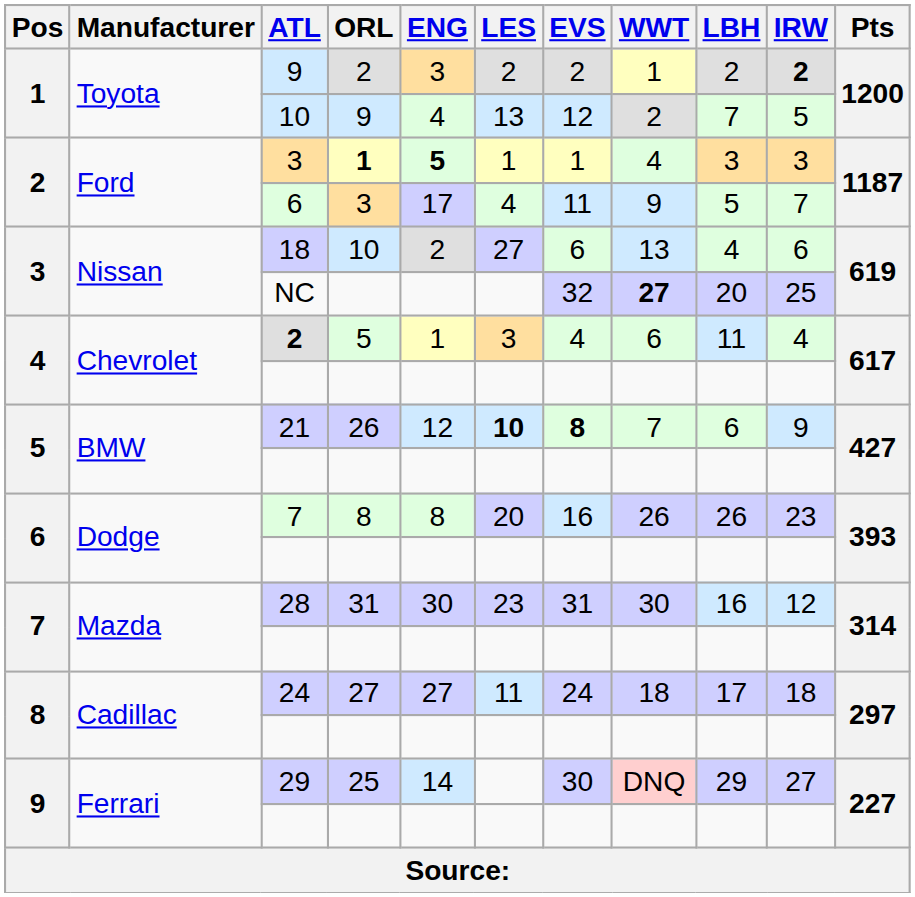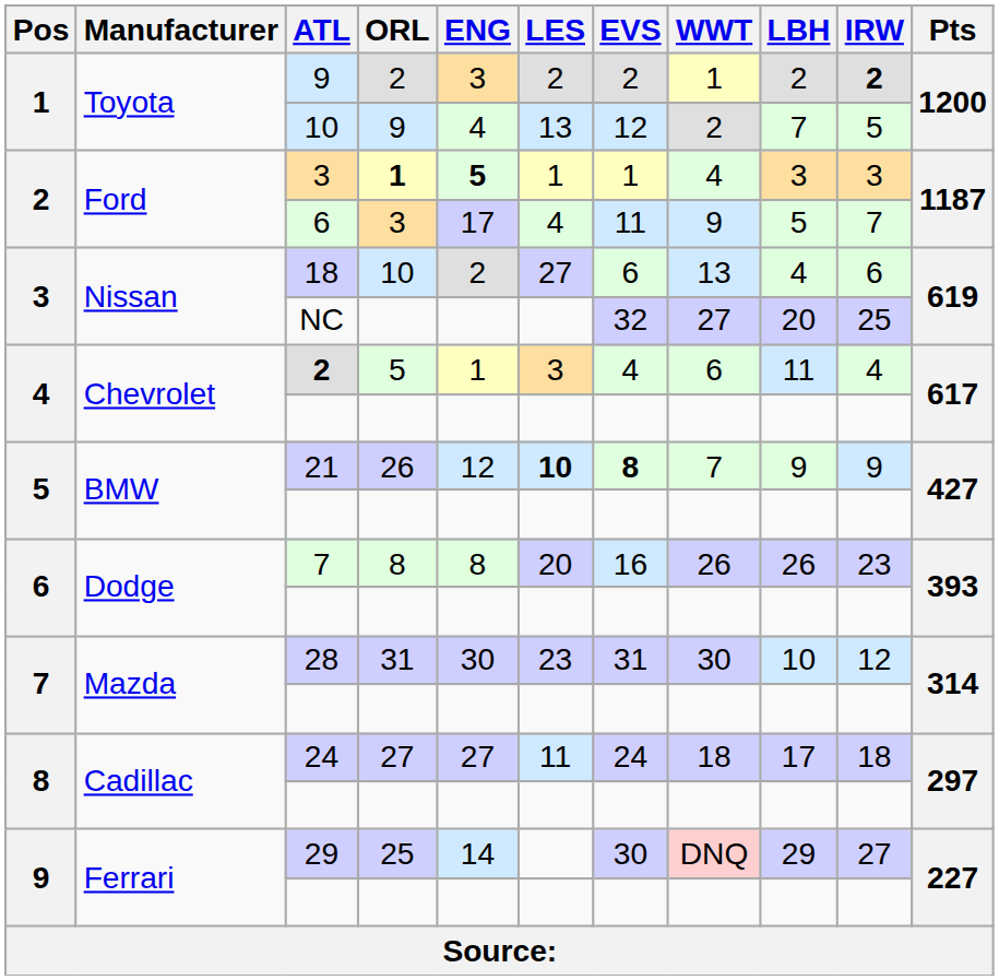 <table class="wikitable" style="font-size:85%;text-align:center">
 <tr>
 <th>Pos</th>
 <th>Manufacturer</th>
 <th><a href='#'>ATL</a></th>
 <th>ORL</th>
 <th><a href='#'>ENG</a></th>
 <th><a href='#'>LES</a></th>
 <th><a href='#'>EVS</a></th>
 <th><a href='#'>WWT</a></th>
 <th><a href='#'>LBH</a></th>
 <th><a href='#'>IRW</a></th>
 <th>Pts</th>
 </tr>
 <tr>
 <th rowspan=2>1</th>
 <td rowspan=2 align=left> <a href='#'>Toyota</a></td>
 <td style="background:#cfeaff;">9</td>
 <td style="background:#dfdfdf;">2</td>
 <td style="background:#ffdf9f;">3</td>
 <td style="background:#dfdfdf;">2</td>
 <td style="background:#dfdfdf;">2</td>
 <td style="background:#ffffbf;">1</td>
 <td style="background:#dfdfdf;">2</td>
 <td style="background:#dfdfdf;"><strong>2</strong></td>
 <th rowspan=2>1200</th>
 </tr>
 <tr>
 <td style="background:#cfeaff;">10</td>
 <td style="background:#cfeaff;">9</td>
 <td style="background:#dfffdf;">4</td>
 <td style="background:#cfeaff;">13</td>
 <td style="background:#cfeaff;">12</td>
 <td style="background:#dfdfdf;">2</td>
 <td style="background:#dfffdf;">7</td>
 <td style="background:#dfffdf;">5</td>
 </tr>
 <tr>
 <th rowspan=2>2</th>
 <td rowspan=2 align=left> <a href='#'>Ford</a></td>
 <td style="background:#ffdf9f;">3</td>
 <td style="background:#ffffbf;"><strong>1</strong></td>
 <td style="background:#dfffdf;"><strong>5</strong></td>
 <td style="background:#ffffbf;">1</td>
 <td style="background:#ffffbf;">1</td>
 <td style="background:#dfffdf;">4</td>
 <td style="background:#ffdf9f;">3</td>
 <td style="background:#ffdf9f;">3</td>
 <th rowspan=2>1187</th>
 </tr>
 <tr>
 <td style="background:#dfffdf;">6</td>
 <td style="background:#ffdf9f;">3</td>
 <td style="background:#cfcfff;">17</td>
 <td style="background:#dfffdf;">4</td>
 <td style="background:#cfeaff;">11</td>
 <td style="background:#cfeaff;">9</td>
 <td style="background:#dfffdf;">5</td>
 <td style="background:#dfffdf;">7</td>
 </tr>
 <tr>
 <th rowspan=2>3</th>
 <td rowspan=2 align=left> <a href='#'>Nissan</a></td>
 <td style="background:#cfcfff;">18</td>
 <td style="background:#cfeaff;">10</td>
 <td style="background:#dfdfdf;">2</td>
 <td style="background:#cfcfff;">27</td>
 <td style="background:#dfffdf;">6</td>
 <td style="background:#cfeaff;">13</td>
 <td style="background:#dfffdf;">4</td>
 <td style="background:#dfffdf;">6</td>
 <th rowspan=2>619</th>
 </tr>
 <tr>
 <td>NC</td>
 <td></td>
 <td></td>
 <td></td>
 <td style="background:#cfcfff;">32</td>
-<td style="background:#cfcfff;"><strong>27</strong></td>
+<td style="background:#cfcfff;">27</td>
 <td style="background:#cfcfff;">20</td>
 <td style="background:#cfcfff;">25</td>
 </tr>
 <tr>
 <th rowspan=2>4</th>
 <td rowspan=2 align=left> <a href='#'>Chevrolet</a></td>
 <td style="background:#dfdfdf;"><strong>2</strong></td>
 <td style="background:#dfffdf;">5</td>
 <td style="background:#ffffbf;">1</td>
 <td style="background:#ffdf9f;">3</td>
 <td style="background:#dfffdf;">4</td>
 <td style="background:#dfffdf;">6</td>
 <td style="background:#cfeaff;">11</td>
 <td style="background:#dfffdf;">4</td>
 <th rowspan=2>617</th>
 </tr>
 <tr>
 <td> </td>
 <td></td>
 <td></td>
 <td></td>
 <td></td>
 <td></td>
 <td></td>
 </tr>
 <tr>
 <th rowspan=2>5</th>
 <td rowspan=2 align=left> <a href='#'>BMW</a></td>
 <td style="background:#cfcfff;">21</td>
 <td style="background:#cfcfff;">26</td>
 <td style="background:#cfeaff;">12</td>
 <td style="background:#cfeaff;"><strong>10</strong></td>
 <td style="background:#dfffdf;"><strong>8</strong></td>
 <td style="background:#dfffdf;">7</td>
-<td style="background:#dfffdf;">6</td>
+<td style="background:#dfffdf;">9</td>
 <td style="background:#cfeaff;">9</td>
 <th rowspan=2>427</th>
 </tr>
 <tr>
 <td> </td>
 <td></td>
 <td></td>
 <td></td>
 <td></td>
 <td></td>
 <td></td>
 <td></td>
 </tr>
 <tr>
 <th rowspan=2>6</th>
 <td rowspan=2 align=left> <a href='#'>Dodge</a></td>
 <td style="background:#dfffdf;">7</td>
 <td style="background:#dfffdf;">8</td>
 <td style="background:#dfffdf;">8</td>
 <td style="background:#cfcfff;">20</td>
 <td style="background:#cfeaff;">16</td>
 <td style="background:#cfcfff;">26</td>
 <td style="background:#cfcfff;">26</td>
 <td style="background:#cfcfff;">23</td>
 <th rowspan=2>393</th>
 </tr>
 <tr>
 <td> </td>
 <td></td>
 <td></td>
 <td></td>
 <td></td>
 <td></td>
 <td></td>
 </tr>
 <tr>
 <th rowspan=2>7</th>
 <td rowspan=2 align=left> <a href='#'>Mazda</a></td>
 <td style="background:#cfcfff;">28</td>
 <td style="background:#cfcfff;">31</td>
 <td style="background:#cfcfff;">30</td>
 <td style="background:#cfcfff;">23</td>
 <td style="background:#cfcfff;">31</td>
 <td style="background:#cfcfff;">30</td>
-<td style="background:#cfeaff;">16</td>
+<td style="background:#cfeaff;">10</td>
 <td style="background:#cfeaff;">12</td>
 <th rowspan=2>314</th>
 </tr>
 <tr>
 <td> </td>
 <td></td>
 <td></td>
 <td></td>
 <td></td>
 <td></td>
 <td></td>
 </tr>
 <tr>
 <th rowspan=2>8</th>
 <td rowspan=2 align=left> <a href='#'>Cadillac</a></td>
 <td style="background:#cfcfff;">24</td>
 <td style="background:#cfcfff;">27</td>
 <td style="background:#cfcfff;">27</td>
 <td style="background:#cfeaff;">11</td>
 <td style="background:#cfcfff;">24</td>
 <td style="background:#cfcfff;">18</td>
 <td style="background:#cfcfff;">17</td>
 <td style="background:#cfcfff;">18</td>
 <th rowspan=2>297</th>
 </tr>
 <tr>
 <td> </td>
 <td></td>
 <td></td>
 <td></td>
 <td></td>
 <td></td>
 <td></td>
 </tr>
 <tr>
 <th rowspan=2>9</th>
 <td rowspan=2 align=left> <a href='#'>Ferrari</a></td>
 <td style="background:#cfcfff;">29</td>
 <td style="background:#cfcfff;">25</td>
 <td style="background:#cfeaff;">14</td>
 <td></td>
 <td style="background:#cfcfff;">30</td>
 <td style="background:#ffcfcf;">DNQ</td>
 <td style="background:#cfcfff;">29</td>
 <td style="background:#cfcfff;">27</td>
 <th rowspan=2>227</th>
 </tr>
 <tr>
 <td> </td>
 <td></td>
 <td></td>
 <td></td>
 <td></td>
 <td></td>
 <td></td>
 </tr>
 <tr>
 <th colspan=11>Source:</th>
 </tr>
 </table>
